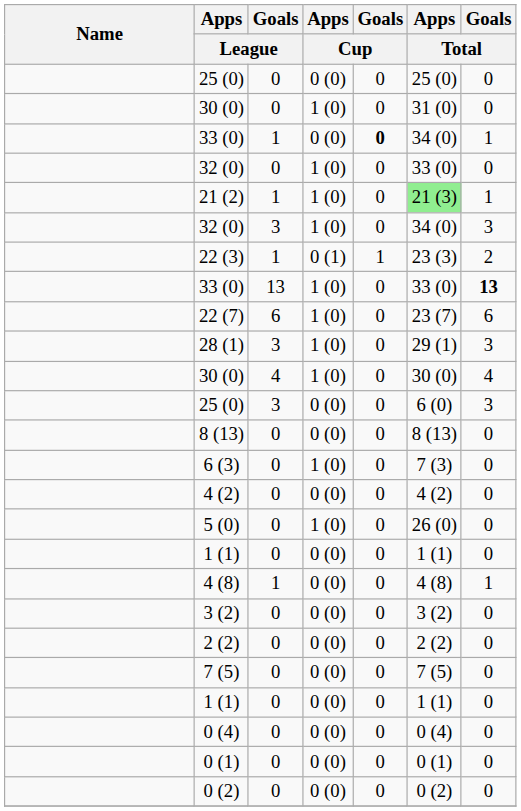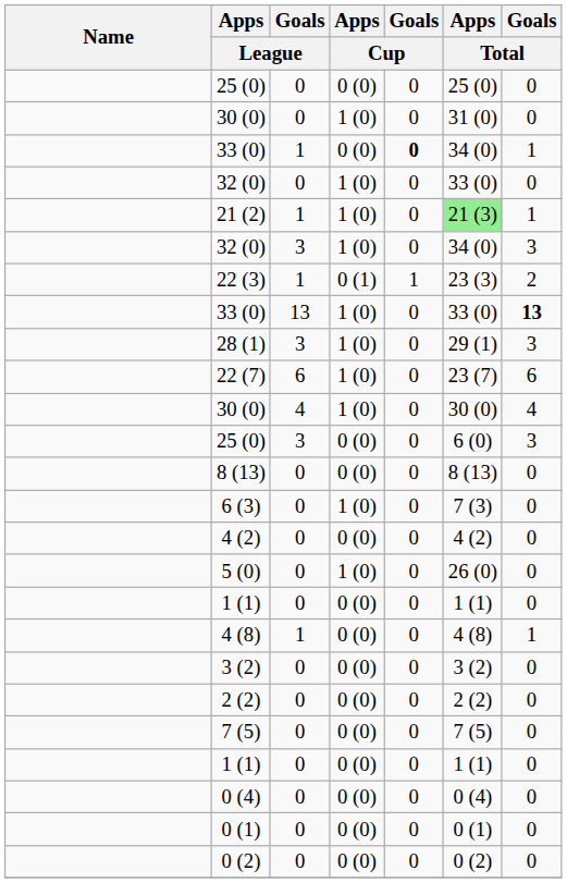 <table class="wikitable sortable" style="text-align:center">
 <tr>
 <th rowspan="2" width="155">Name</th>
 <th>Apps</th>
 <th>Goals</th>
 <th>Apps</th>
 <th>Goals</th>
 <th>Apps</th>
 <th>Goals</th>
 </tr>
 <tr class="unsortable">
 <th colspan="2" width="55">League</th>
 <th colspan="2" width="55">Cup</th>
 <th colspan="2" width="55">Total</th>
 </tr>
 <tr>
 <td align="left"> </td>
 <td>25 (0)</td>
 <td>0</td>
 <td>0 (0)</td>
 <td>0</td>
 <td>25 (0)</td>
 <td>0</td>
 </tr>
 <tr>
 <td align="left"> </td>
 <td>30 (0)</td>
 <td>0</td>
 <td>1 (0)</td>
 <td>0</td>
 <td>31 (0)</td>
 <td>0</td>
 </tr>
 <tr>
 <td align="left"> </td>
 <td>33 (0)</td>
 <td>1</td>
 <td>0 (0)</td>
 <td><strong>0</strong></td>
 <td>34 (0)</td>
 <td>1</td>
 </tr>
 <tr>
 <td align="left"> </td>
 <td>32 (0)</td>
 <td>0</td>
 <td>1 (0)</td>
 <td>0</td>
 <td>33 (0)</td>
 <td>0</td>
 </tr>
 <tr>
 <td align="left"> </td>
 <td>21 (2)</td>
 <td>1</td>
 <td>1 (0)</td>
 <td>0</td>
 <td style="background: lightgreen;">21 (3)</td>
 <td>1</td>
 </tr>
 <tr>
 <td align="left"> </td>
 <td>32 (0)</td>
 <td>3</td>
 <td>1 (0)</td>
 <td>0</td>
 <td>34 (0)</td>
 <td>3</td>
 </tr>
 <tr>
 <td align="left"> </td>
 <td>22 (3)</td>
 <td>1</td>
 <td>0 (1)</td>
 <td>1</td>
 <td>23 (3)</td>
 <td>2</td>
 </tr>
 <tr>
 <td align="left"> </td>
 <td>33 (0)</td>
 <td>13</td>
 <td>1 (0)</td>
 <td>0</td>
 <td>33 (0)</td>
 <td><strong>13</strong></td>
 </tr>
 <tr>
 <td align="left"> </td>
+<td>28 (1)</td>
+<td>3</td>
+<td>1 (0)</td>
+<td>0</td>
+<td>29 (1)</td>
+<td>3</td>
+</tr>
+<tr>
+<td align="left"> </td>
 <td>22 (7)</td>
 <td>6</td>
 <td>1 (0)</td>
 <td>0</td>
 <td>23 (7)</td>
 <td>6</td>
-</tr>
-<tr>
-<td align="left"> </td>
-<td>28 (1)</td>
-<td>3</td>
-<td>1 (0)</td>
-<td>0</td>
-<td>29 (1)</td>
-<td>3</td>
 </tr>
 <tr>
 <td align="left"> </td>
 <td>30 (0)</td>
 <td>4</td>
 <td>1 (0)</td>
 <td>0</td>
 <td>30 (0)</td>
 <td>4</td>
 </tr>
 <tr>
 <td align="left"> </td>
 <td>25 (0)</td>
 <td>3</td>
 <td>0 (0)</td>
 <td>0</td>
 <td>6 (0)</td>
 <td>3</td>
 </tr>
 <tr>
 <td align="left"> </td>
 <td>8 (13)</td>
 <td>0</td>
 <td>0 (0)</td>
 <td>0</td>
 <td>8 (13)</td>
 <td>0</td>
 </tr>
 <tr>
 <td align="left"> </td>
 <td>6 (3)</td>
 <td>0</td>
 <td>1 (0)</td>
 <td>0</td>
 <td>7 (3)</td>
 <td>0</td>
 </tr>
 <tr>
 <td align="left"> </td>
 <td>4 (2)</td>
 <td>0</td>
 <td>0 (0)</td>
 <td>0</td>
 <td>4 (2)</td>
 <td>0</td>
 </tr>
 <tr>
 <td align="left"> </td>
 <td>5 (0)</td>
 <td>0</td>
 <td>1 (0)</td>
 <td>0</td>
 <td>26 (0)</td>
 <td>0</td>
 </tr>
 <tr>
 <td align="left"> </td>
 <td>1 (1)</td>
 <td>0</td>
 <td>0 (0)</td>
 <td>0</td>
 <td>1 (1)</td>
 <td>0</td>
 </tr>
 <tr>
 <td align="left"> </td>
 <td>4 (8)</td>
 <td>1</td>
 <td>0 (0)</td>
 <td>0</td>
 <td>4 (8)</td>
 <td>1</td>
 </tr>
 <tr>
 <td align="left"> </td>
 <td>3 (2)</td>
 <td>0</td>
 <td>0 (0)</td>
 <td>0</td>
 <td>3 (2)</td>
 <td>0</td>
 </tr>
 <tr>
 <td align="left"> </td>
 <td>2 (2)</td>
 <td>0</td>
 <td>0 (0)</td>
 <td>0</td>
 <td>2 (2)</td>
 <td>0</td>
 </tr>
 <tr>
 <td align="left"> </td>
 <td>7 (5)</td>
 <td>0</td>
 <td>0 (0)</td>
 <td>0</td>
 <td>7 (5)</td>
 <td>0</td>
 </tr>
 <tr>
 <td align="left"> </td>
 <td>1 (1)</td>
 <td>0</td>
 <td>0 (0)</td>
 <td>0</td>
 <td>1 (1)</td>
 <td>0</td>
 </tr>
 <tr>
 <td align="left"> </td>
 <td>0 (4)</td>
 <td>0</td>
 <td>0 (0)</td>
 <td>0</td>
 <td>0 (4)</td>
 <td>0</td>
 </tr>
 <tr>
 <td align="left"> </td>
 <td>0 (1)</td>
 <td>0</td>
 <td>0 (0)</td>
 <td>0</td>
 <td>0 (1)</td>
 <td>0</td>
 </tr>
 <tr>
 <td align="left"> </td>
 <td>0 (2)</td>
 <td>0</td>
 <td>0 (0)</td>
 <td>0</td>
 <td>0 (2)</td>
 <td>0</td>
 </tr>
 <tr>
 </tr>
 </table>
